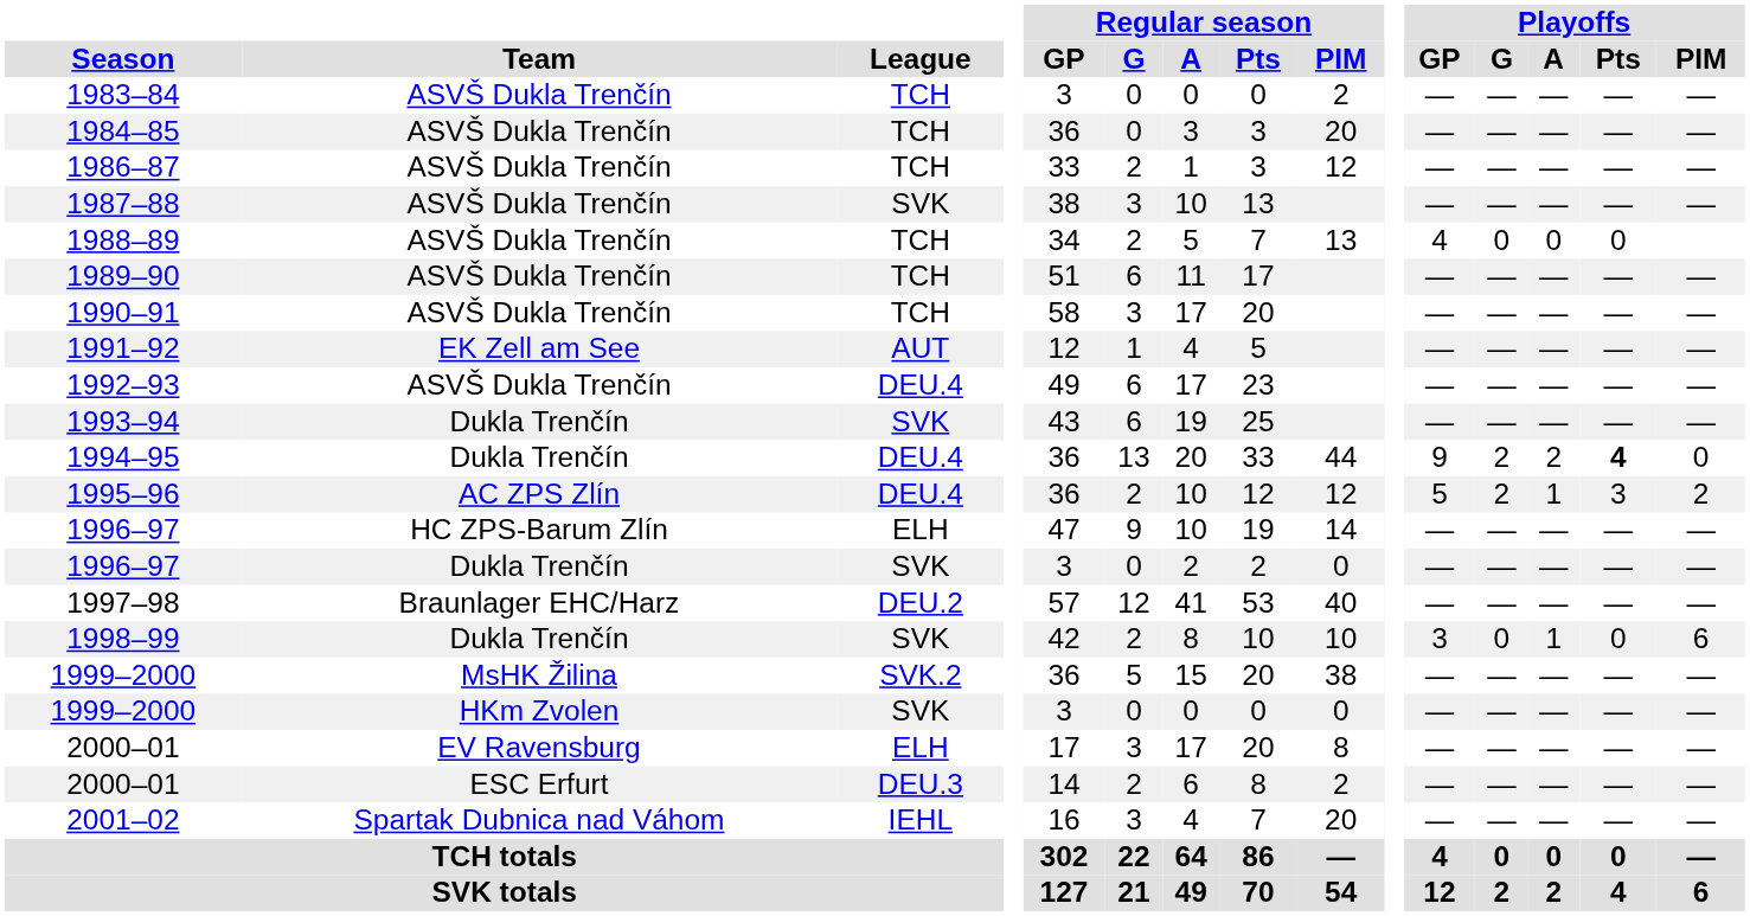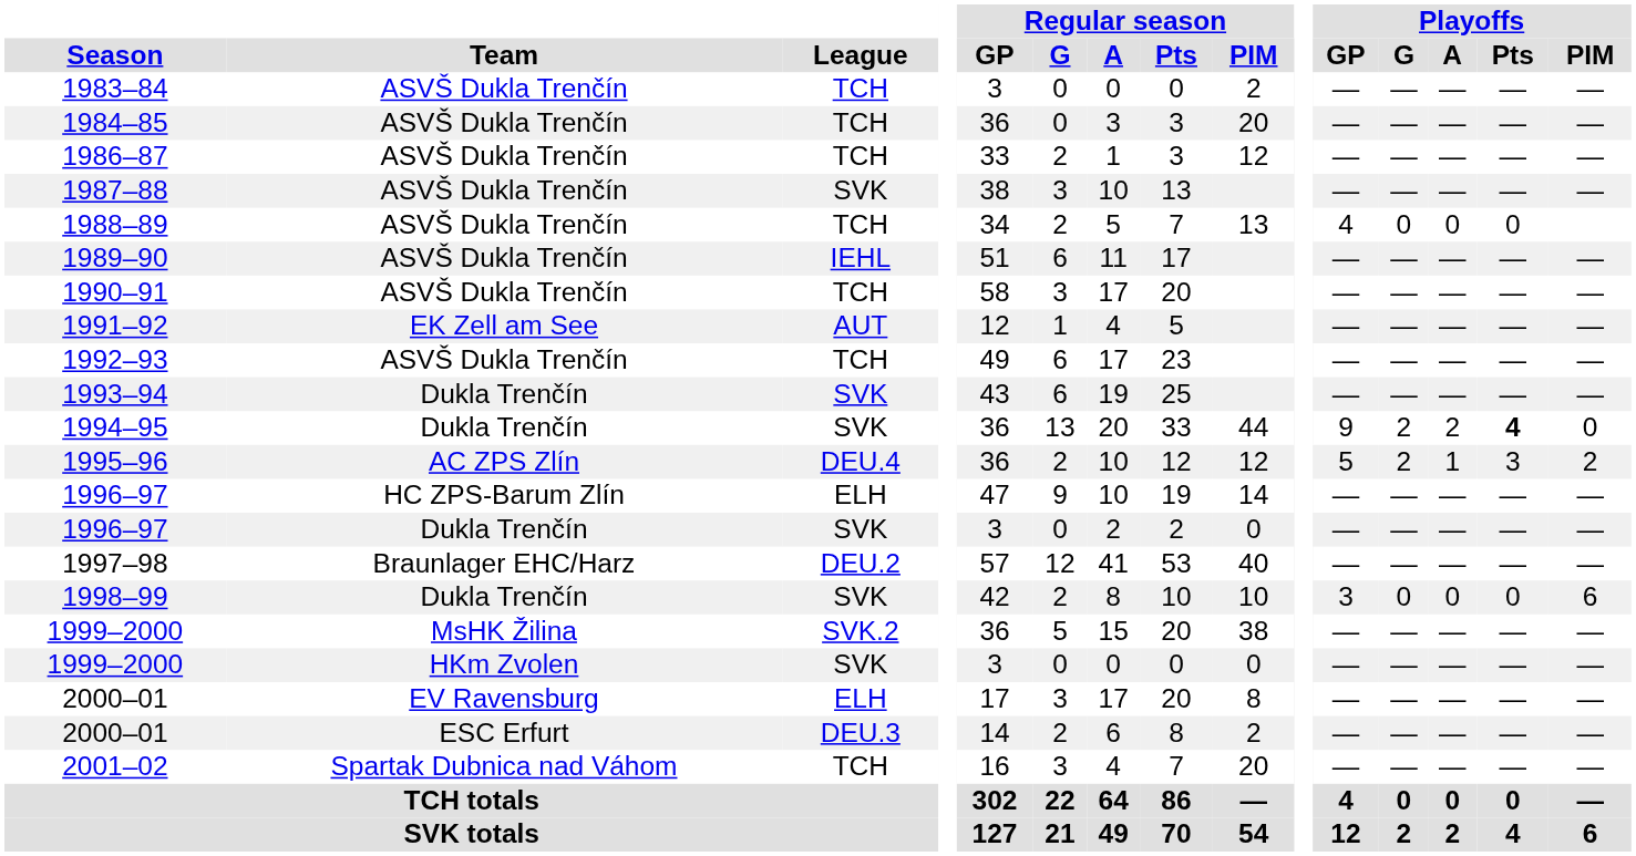 <table border="0" cellpadding="1" cellspacing="0" style="text-align:center; width:60em">
 <tr bgcolor="#e0e0e0">
 <th colspan="3" bgcolor="#ffffff"> </th>
 <th rowspan="99" bgcolor="#ffffff"> </th>
 <th colspan="5"><a href='#'>Regular season</a></th>
 <th rowspan="99" bgcolor="#ffffff"> </th>
 <th colspan="5"><a href='#'>Playoffs</a></th>
 </tr>
 <tr bgcolor="#e0e0e0">
 <th><a href='#'>Season</a></th>
 <th>Team</th>
 <th>League</th>
 <th>GP</th>
 <th><a href='#'>G</a></th>
 <th><a href='#'>A</a></th>
 <th><a href='#'>Pts</a></th>
 <th><a href='#'>PIM</a></th>
 <th>GP</th>
 <th>G</th>
 <th>A</th>
 <th>Pts</th>
 <th>PIM</th>
 </tr>
 <tr>
 <td><a href='#'>1983–84</a></td>
 <td><a href='#'>ASVŠ Dukla Trenčín</a></td>
 <td><a href='#'>TCH</a></td>
 <td>3</td>
 <td>0</td>
 <td>0</td>
 <td>0</td>
 <td>2</td>
 <td>—</td>
 <td>—</td>
 <td>—</td>
 <td>—</td>
 <td>—</td>
 </tr>
 <tr bgcolor="#f0f0f0">
 <td><a href='#'>1984–85</a></td>
 <td>ASVŠ Dukla Trenčín</td>
 <td>TCH</td>
 <td>36</td>
 <td>0</td>
 <td>3</td>
 <td>3</td>
 <td>20</td>
 <td>—</td>
 <td>—</td>
 <td>—</td>
 <td>—</td>
 <td>—</td>
 </tr>
 <tr>
 <td><a href='#'>1986–87</a></td>
 <td>ASVŠ Dukla Trenčín</td>
 <td>TCH</td>
 <td>33</td>
 <td>2</td>
 <td>1</td>
 <td>3</td>
 <td>12</td>
 <td>—</td>
 <td>—</td>
 <td>—</td>
 <td>—</td>
 <td>—</td>
 </tr>
 <tr bgcolor="#f0f0f0">
 <td><a href='#'>1987–88</a></td>
 <td>ASVŠ Dukla Trenčín</td>
 <td>SVK</td>
 <td>38</td>
 <td>3</td>
 <td>10</td>
 <td>13</td>
 <td></td>
 <td>—</td>
 <td>—</td>
 <td>—</td>
 <td>—</td>
 <td>—</td>
 </tr>
 <tr>
 <td><a href='#'>1988–89</a></td>
 <td>ASVŠ Dukla Trenčín</td>
 <td>TCH</td>
 <td>34</td>
 <td>2</td>
 <td>5</td>
 <td>7</td>
 <td>13</td>
 <td>4</td>
 <td>0</td>
 <td>0</td>
 <td>0</td>
 <td></td>
 </tr>
 <tr bgcolor="#f0f0f0">
 <td><a href='#'>1989–90</a></td>
 <td>ASVŠ Dukla Trenčín</td>
-<td>TCH</td>
+<td><a href='#'>IEHL</a></td>
 <td>51</td>
 <td>6</td>
 <td>11</td>
 <td>17</td>
 <td></td>
 <td>—</td>
 <td>—</td>
 <td>—</td>
 <td>—</td>
 <td>—</td>
 </tr>
 <tr>
 <td><a href='#'>1990–91</a></td>
 <td>ASVŠ Dukla Trenčín</td>
 <td>TCH</td>
 <td>58</td>
 <td>3</td>
 <td>17</td>
 <td>20</td>
 <td></td>
 <td>—</td>
 <td>—</td>
 <td>—</td>
 <td>—</td>
 <td>—</td>
 </tr>
 <tr bgcolor="#f0f0f0">
 <td><a href='#'>1991–92</a></td>
 <td><a href='#'>EK Zell am See</a></td>
 <td><a href='#'>AUT</a></td>
 <td>12</td>
 <td>1</td>
 <td>4</td>
 <td>5</td>
 <td></td>
 <td>—</td>
 <td>—</td>
 <td>—</td>
 <td>—</td>
 <td>—</td>
 </tr>
 <tr>
 <td><a href='#'>1992–93</a></td>
 <td>ASVŠ Dukla Trenčín</td>
-<td><a href='#'>DEU.4</a></td>
+<td>TCH</td>
 <td>49</td>
 <td>6</td>
 <td>17</td>
 <td>23</td>
 <td></td>
 <td>—</td>
 <td>—</td>
 <td>—</td>
 <td>—</td>
 <td>—</td>
 </tr>
 <tr bgcolor="#f0f0f0">
 <td><a href='#'>1993–94</a></td>
 <td>Dukla Trenčín</td>
 <td><a href='#'>SVK</a></td>
 <td>43</td>
 <td>6</td>
 <td>19</td>
 <td>25</td>
 <td></td>
 <td>—</td>
 <td>—</td>
 <td>—</td>
 <td>—</td>
 <td>—</td>
 </tr>
 <tr>
 <td><a href='#'>1994–95</a></td>
 <td>Dukla Trenčín</td>
-<td><a href='#'>DEU.4</a></td>
+<td>SVK</td>
 <td>36</td>
 <td>13</td>
 <td>20</td>
 <td>33</td>
 <td>44</td>
 <td>9</td>
 <td>2</td>
 <td>2</td>
 <td><strong>4</strong></td>
 <td>0</td>
 </tr>
 <tr bgcolor="#f0f0f0">
 <td><a href='#'>1995–96</a></td>
 <td><a href='#'>AC ZPS Zlín</a></td>
 <td><a href='#'>DEU.4</a></td>
 <td>36</td>
 <td>2</td>
 <td>10</td>
 <td>12</td>
 <td>12</td>
 <td>5</td>
 <td>2</td>
 <td>1</td>
 <td>3</td>
 <td>2</td>
 </tr>
 <tr>
 <td><a href='#'>1996–97</a></td>
 <td>HC ZPS-Barum Zlín</td>
 <td>ELH</td>
 <td>47</td>
 <td>9</td>
 <td>10</td>
 <td>19</td>
 <td>14</td>
 <td>—</td>
 <td>—</td>
 <td>—</td>
 <td>—</td>
 <td>—</td>
 </tr>
 <tr bgcolor="#f0f0f0">
 <td><a href='#'>1996–97</a></td>
 <td>Dukla Trenčín</td>
 <td>SVK</td>
 <td>3</td>
 <td>0</td>
 <td>2</td>
 <td>2</td>
 <td>0</td>
 <td>—</td>
 <td>—</td>
 <td>—</td>
 <td>—</td>
 <td>—</td>
 </tr>
 <tr>
 <td>1997–98</td>
 <td>Braunlager EHC/Harz</td>
 <td><a href='#'>DEU.2</a></td>
 <td>57</td>
 <td>12</td>
 <td>41</td>
 <td>53</td>
 <td>40</td>
 <td>—</td>
 <td>—</td>
 <td>—</td>
 <td>—</td>
 <td>—</td>
 </tr>
 <tr bgcolor="#f0f0f0">
 <td><a href='#'>1998–99</a></td>
 <td>Dukla Trenčín</td>
 <td>SVK</td>
 <td>42</td>
 <td>2</td>
 <td>8</td>
 <td>10</td>
 <td>10</td>
 <td>3</td>
 <td>0</td>
-<td>1</td>
+<td>0</td>
 <td>0</td>
 <td>6</td>
 </tr>
 <tr>
 <td><a href='#'>1999–2000</a></td>
 <td><a href='#'>MsHK Žilina</a></td>
 <td><a href='#'>SVK.2</a></td>
 <td>36</td>
 <td>5</td>
 <td>15</td>
 <td>20</td>
 <td>38</td>
 <td>—</td>
 <td>—</td>
 <td>—</td>
 <td>—</td>
 <td>—</td>
 </tr>
 <tr bgcolor="#f0f0f0">
 <td><a href='#'>1999–2000</a></td>
 <td><a href='#'>HKm Zvolen</a></td>
 <td>SVK</td>
 <td>3</td>
 <td>0</td>
 <td>0</td>
 <td>0</td>
 <td>0</td>
 <td>—</td>
 <td>—</td>
 <td>—</td>
 <td>—</td>
 <td>—</td>
 </tr>
 <tr>
 <td>2000–01</td>
 <td><a href='#'>EV Ravensburg</a></td>
 <td><a href='#'>ELH</a></td>
 <td>17</td>
 <td>3</td>
 <td>17</td>
 <td>20</td>
 <td>8</td>
 <td>—</td>
 <td>—</td>
 <td>—</td>
 <td>—</td>
 <td>—</td>
 </tr>
 <tr bgcolor="#f0f0f0">
 <td>2000–01</td>
 <td>ESC Erfurt</td>
 <td><a href='#'>DEU.3</a></td>
 <td>14</td>
 <td>2</td>
 <td>6</td>
 <td>8</td>
 <td>2</td>
 <td>—</td>
 <td>—</td>
 <td>—</td>
 <td>—</td>
 <td>—</td>
 </tr>
 <tr>
 <td><a href='#'>2001–02</a></td>
 <td><a href='#'>Spartak Dubnica nad Váhom</a></td>
-<td><a href='#'>IEHL</a></td>
+<td>TCH</td>
 <td>16</td>
 <td>3</td>
 <td>4</td>
 <td>7</td>
 <td>20</td>
 <td>—</td>
 <td>—</td>
 <td>—</td>
 <td>—</td>
 <td>—</td>
 </tr>
 <tr bgcolor="#e0e0e0">
 <th colspan="3">TCH totals</th>
 <th>302</th>
 <th>22</th>
 <th>64</th>
 <th>86</th>
 <th>—</th>
 <th>4</th>
 <th>0</th>
 <th>0</th>
 <th>0</th>
 <th>—</th>
 </tr>
 <tr bgcolor="#e0e0e0">
 <th colspan="3">SVK totals</th>
 <th>127</th>
 <th>21</th>
 <th>49</th>
 <th>70</th>
 <th>54</th>
 <th>12</th>
 <th>2</th>
 <th>2</th>
 <th>4</th>
 <th>6</th>
 </tr>
 </table>
